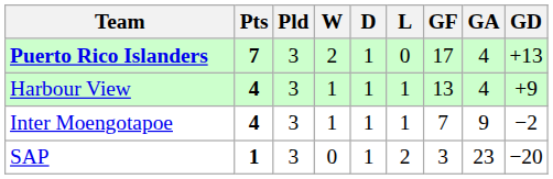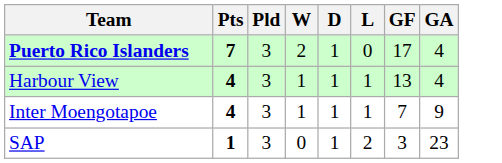 <table class="wikitable" style="text-align: center;">
 <tr>
 <th width="165">Team</th>
 <th width="20">Pts</th>
 <th width="20">Pld</th>
 <th width="20">W</th>
 <th width="20">D</th>
 <th width="20">L</th>
 <th width="20">GF</th>
 <th width="20">GA</th>
-<th width="20">GD</th>
 </tr>
 <tr bgcolor=#ccffcc>
 <td style="text-align:left;"> <strong><a href='#'>Puerto Rico Islanders</a></strong></td>
 <td><strong>7</strong></td>
 <td>3</td>
 <td>2</td>
 <td>1</td>
 <td>0</td>
 <td>17</td>
 <td>4</td>
-<td>+13</td>
 </tr>
 <tr bgcolor=#ccffcc>
 <td style="text-align:left;"> <a href='#'>Harbour View</a></td>
 <td><strong>4</strong></td>
 <td>3</td>
 <td>1</td>
 <td>1</td>
 <td>1</td>
 <td>13</td>
 <td>4</td>
-<td>+9</td>
 </tr>
 <tr bgcolor=FFFFFF>
 <td style="text-align:left;"> <a href='#'>Inter Moengotapoe</a></td>
 <td><strong>4</strong></td>
 <td>3</td>
 <td>1</td>
 <td>1</td>
 <td>1</td>
 <td>7</td>
 <td>9</td>
-<td>−2</td>
 </tr>
 <tr bgcolor=FFFFFF>
 <td style="text-align:left;"> <a href='#'>SAP</a></td>
 <td><strong>1</strong></td>
 <td>3</td>
 <td>0</td>
 <td>1</td>
 <td>2</td>
 <td>3</td>
 <td>23</td>
-<td>−20</td>
 </tr>
 </table>
